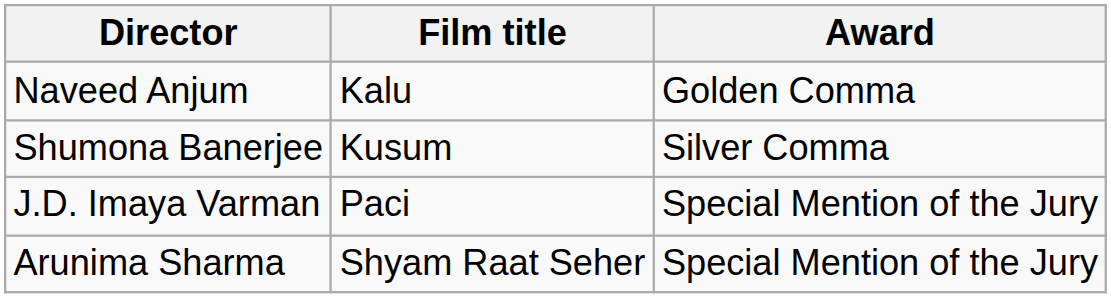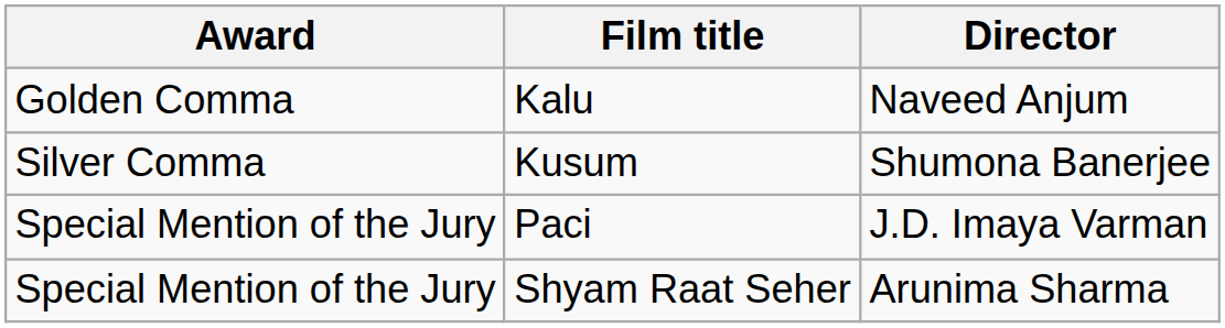 <table class="wikitable">
 <tr>
+<th>Award</th>
+<th>Film title</th>
 <th>Director</th>
-<th>Film title</th>
-<th>Award</th>
 </tr>
 <tr>
+<td>Golden Comma</td>
+<td>Kalu</td>
 <td>Naveed Anjum</td>
-<td>Kalu</td>
-<td>Golden Comma</td>
 </tr>
 <tr>
+<td>Silver Comma</td>
+<td>Kusum</td>
 <td>Shumona Banerjee</td>
-<td>Kusum</td>
-<td>Silver Comma</td>
 </tr>
 <tr>
+<td>Special Mention of the Jury</td>
+<td>Paci</td>
 <td>J.D. Imaya Varman</td>
-<td>Paci</td>
-<td>Special Mention of the Jury</td>
 </tr>
 <tr>
+<td>Special Mention of the Jury</td>
+<td>Shyam Raat Seher</td>
 <td>Arunima Sharma</td>
-<td>Shyam Raat Seher</td>
-<td>Special Mention of the Jury</td>
 </tr>
 </table>
